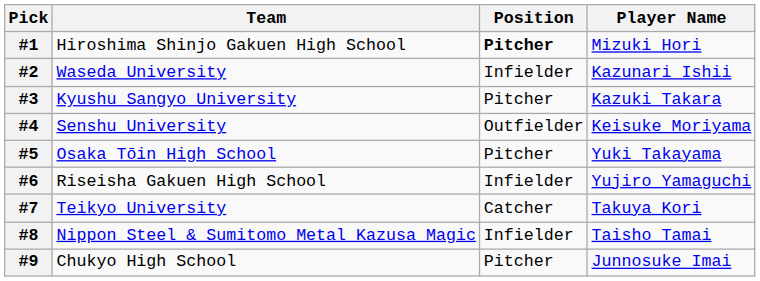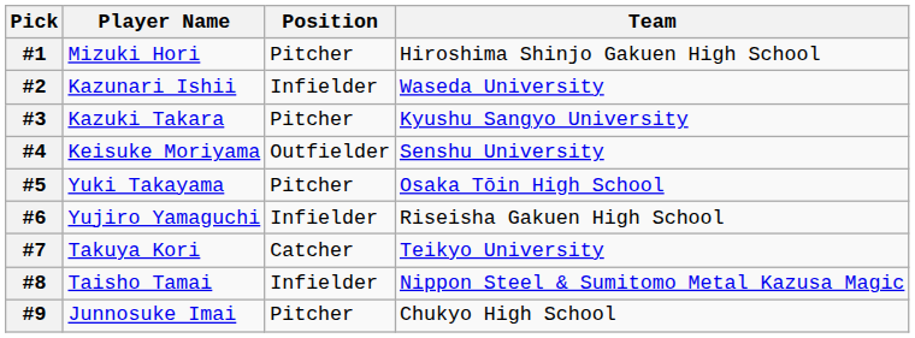 <table class="wikitable">
 <tr>
 <th>Pick</th>
+<th>Player Name</th>
+<th>Position</th>
 <th>Team</th>
-<th>Position</th>
-<th>Player Name</th>
 </tr>
 <tr>
 <th>#1</th>
+<td><a href='#'>Mizuki Hori</a></td>
+<td>Pitcher</td>
 <td>Hiroshima Shinjo Gakuen High School</td>
-<td><strong>Pitcher</strong></td>
-<td><a href='#'>Mizuki Hori</a></td>
 </tr>
 <tr>
 <th>#2</th>
+<td><a href='#'>Kazunari Ishii</a></td>
+<td>Infielder</td>
 <td><a href='#'>Waseda University</a></td>
-<td>Infielder</td>
-<td><a href='#'>Kazunari Ishii</a></td>
 </tr>
 <tr>
 <th>#3</th>
+<td><a href='#'>Kazuki Takara</a></td>
+<td>Pitcher</td>
 <td><a href='#'>Kyushu Sangyo University</a></td>
-<td>Pitcher</td>
-<td><a href='#'>Kazuki Takara</a></td>
 </tr>
 <tr>
 <th>#4</th>
+<td><a href='#'>Keisuke Moriyama</a></td>
+<td>Outfielder</td>
 <td><a href='#'>Senshu University</a></td>
-<td>Outfielder</td>
-<td><a href='#'>Keisuke Moriyama</a></td>
 </tr>
 <tr>
 <th>#5</th>
+<td><a href='#'>Yuki Takayama</a></td>
+<td>Pitcher</td>
 <td><a href='#'>Osaka Tōin High School</a></td>
-<td>Pitcher</td>
-<td><a href='#'>Yuki Takayama</a></td>
 </tr>
 <tr>
 <th>#6</th>
+<td><a href='#'>Yujiro Yamaguchi</a></td>
+<td>Infielder</td>
 <td>Riseisha Gakuen High School</td>
-<td>Infielder</td>
-<td><a href='#'>Yujiro Yamaguchi</a></td>
 </tr>
 <tr>
 <th>#7</th>
+<td><a href='#'>Takuya Kori</a></td>
+<td>Catcher</td>
 <td><a href='#'>Teikyo University</a></td>
-<td>Catcher</td>
-<td><a href='#'>Takuya Kori</a></td>
 </tr>
 <tr>
 <th>#8</th>
+<td><a href='#'>Taisho Tamai</a></td>
+<td>Infielder</td>
 <td><a href='#'>Nippon Steel & Sumitomo Metal Kazusa Magic</a></td>
-<td>Infielder</td>
-<td><a href='#'>Taisho Tamai</a></td>
 </tr>
 <tr>
 <th>#9</th>
+<td><a href='#'>Junnosuke Imai</a></td>
+<td>Pitcher</td>
 <td>Chukyo High School</td>
-<td>Pitcher</td>
-<td><a href='#'>Junnosuke Imai</a></td>
 </tr>
 </table>
